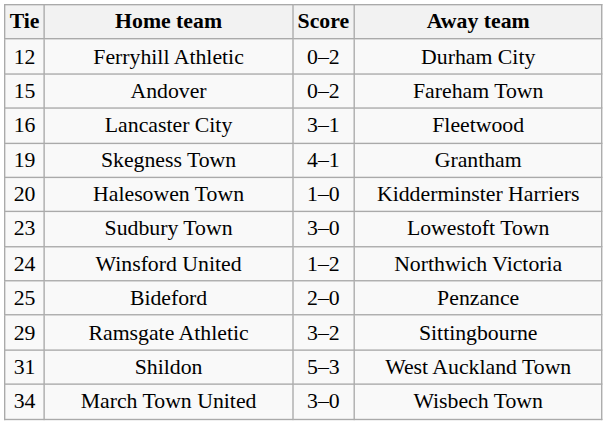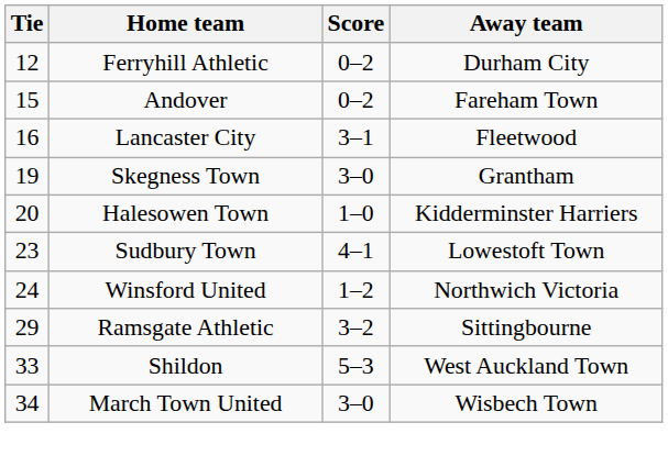 <table class="wikitable" style="text-align:center;">
 <tr>
 <th width=20>Tie</th>
 <th width=175>Home team</th>
 <th width=20>Score</th>
 <th width=175>Away team</th>
 </tr>
 <tr>
 <td>12</td>
 <td>Ferryhill Athletic</td>
 <td>0–2</td>
 <td>Durham City</td>
 </tr>
 <tr>
 <td>15</td>
 <td>Andover</td>
 <td>0–2</td>
 <td>Fareham Town</td>
 </tr>
 <tr>
 <td>16</td>
 <td>Lancaster City</td>
 <td>3–1</td>
 <td>Fleetwood</td>
 </tr>
 <tr>
 <td>19</td>
 <td>Skegness Town</td>
-<td>4–1</td>
+<td>3–0</td>
 <td>Grantham</td>
 </tr>
 <tr>
 <td>20</td>
 <td>Halesowen Town</td>
 <td>1–0</td>
 <td>Kidderminster Harriers</td>
 </tr>
 <tr>
 <td>23</td>
 <td>Sudbury Town</td>
-<td>3–0</td>
+<td>4–1</td>
 <td>Lowestoft Town</td>
 </tr>
 <tr>
 <td>24</td>
 <td>Winsford United</td>
 <td>1–2</td>
 <td>Northwich Victoria</td>
 </tr>
 <tr>
-<td>25</td>
-<td>Bideford</td>
-<td>2–0</td>
-<td>Penzance</td>
-</tr>
-<tr>
 <td>29</td>
 <td>Ramsgate Athletic</td>
 <td>3–2</td>
 <td>Sittingbourne</td>
 </tr>
 <tr>
-<td>31</td>
+<td>33</td>
 <td>Shildon</td>
 <td>5–3</td>
 <td>West Auckland Town</td>
 </tr>
 <tr>
 <td>34</td>
 <td>March Town United</td>
 <td>3–0</td>
 <td>Wisbech Town</td>
 </tr>
 </table>
